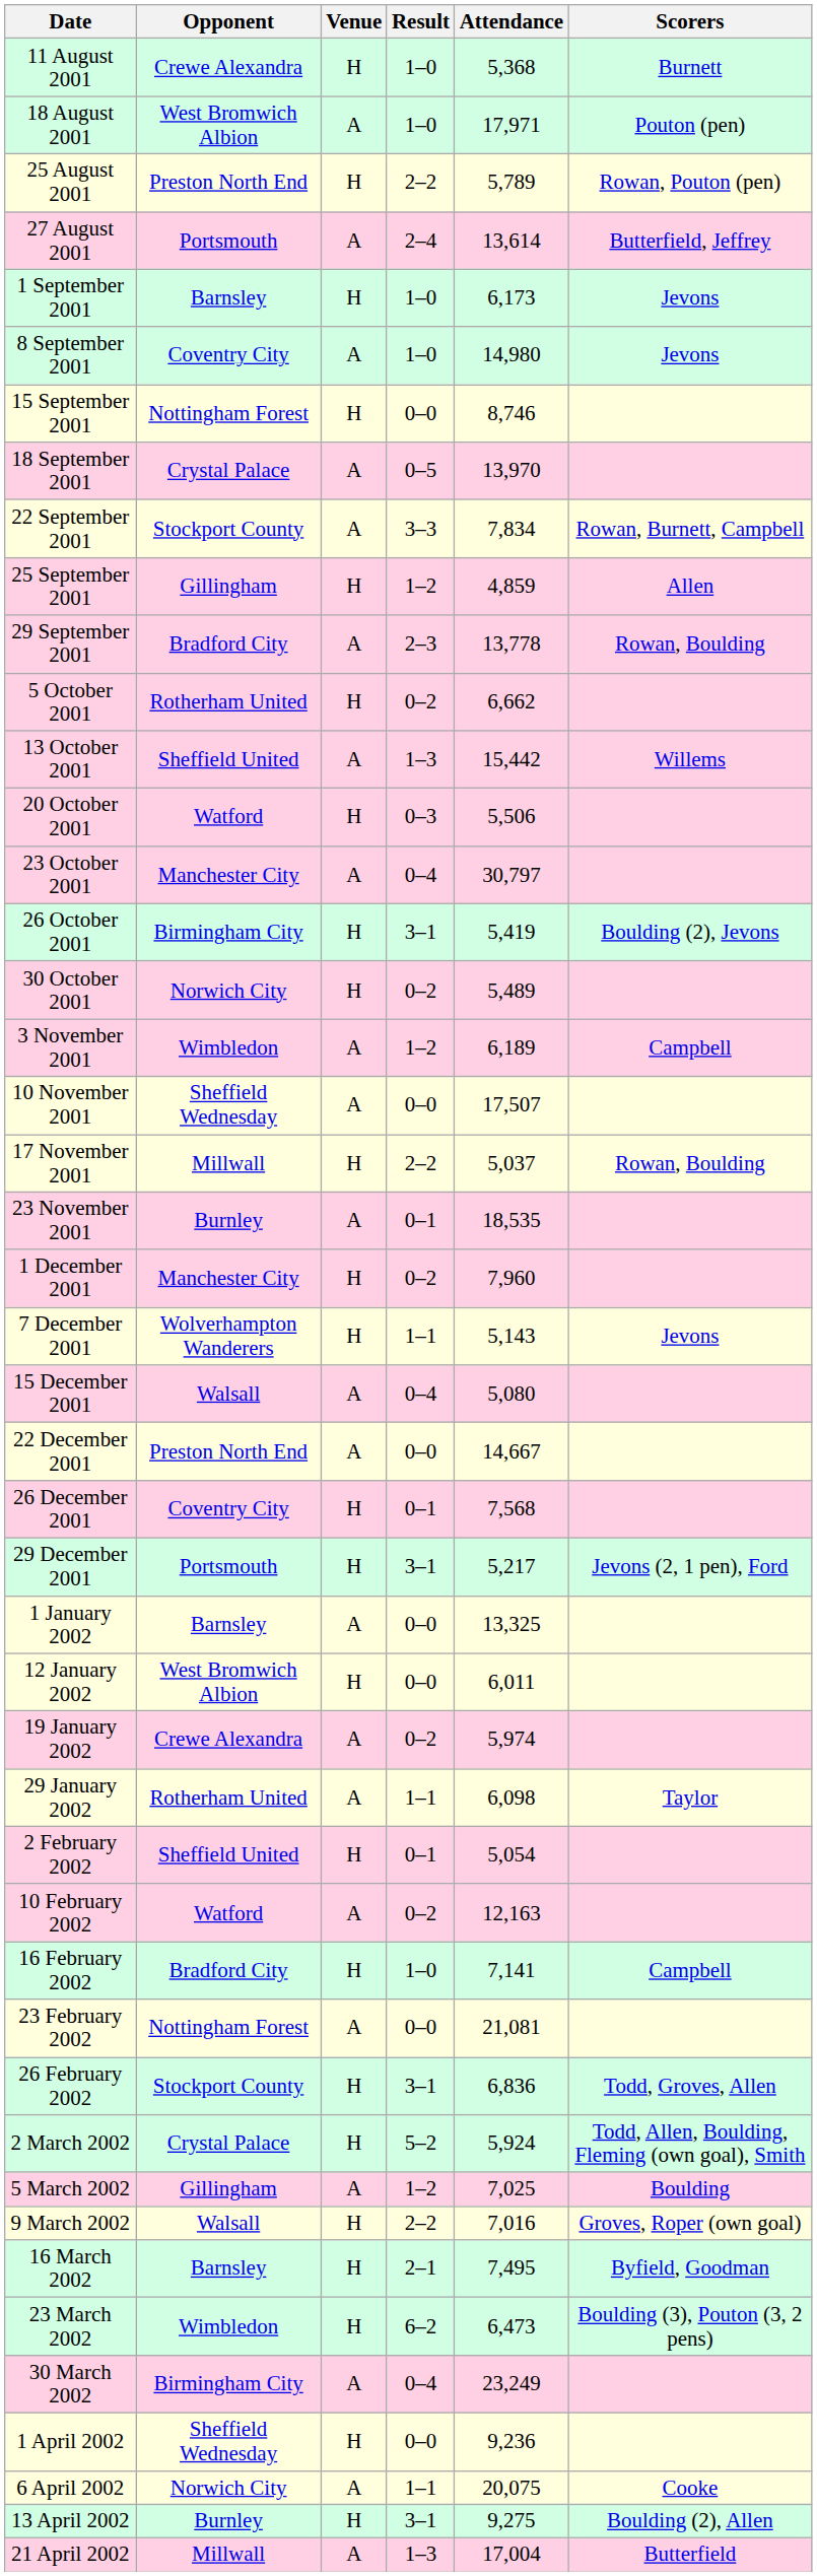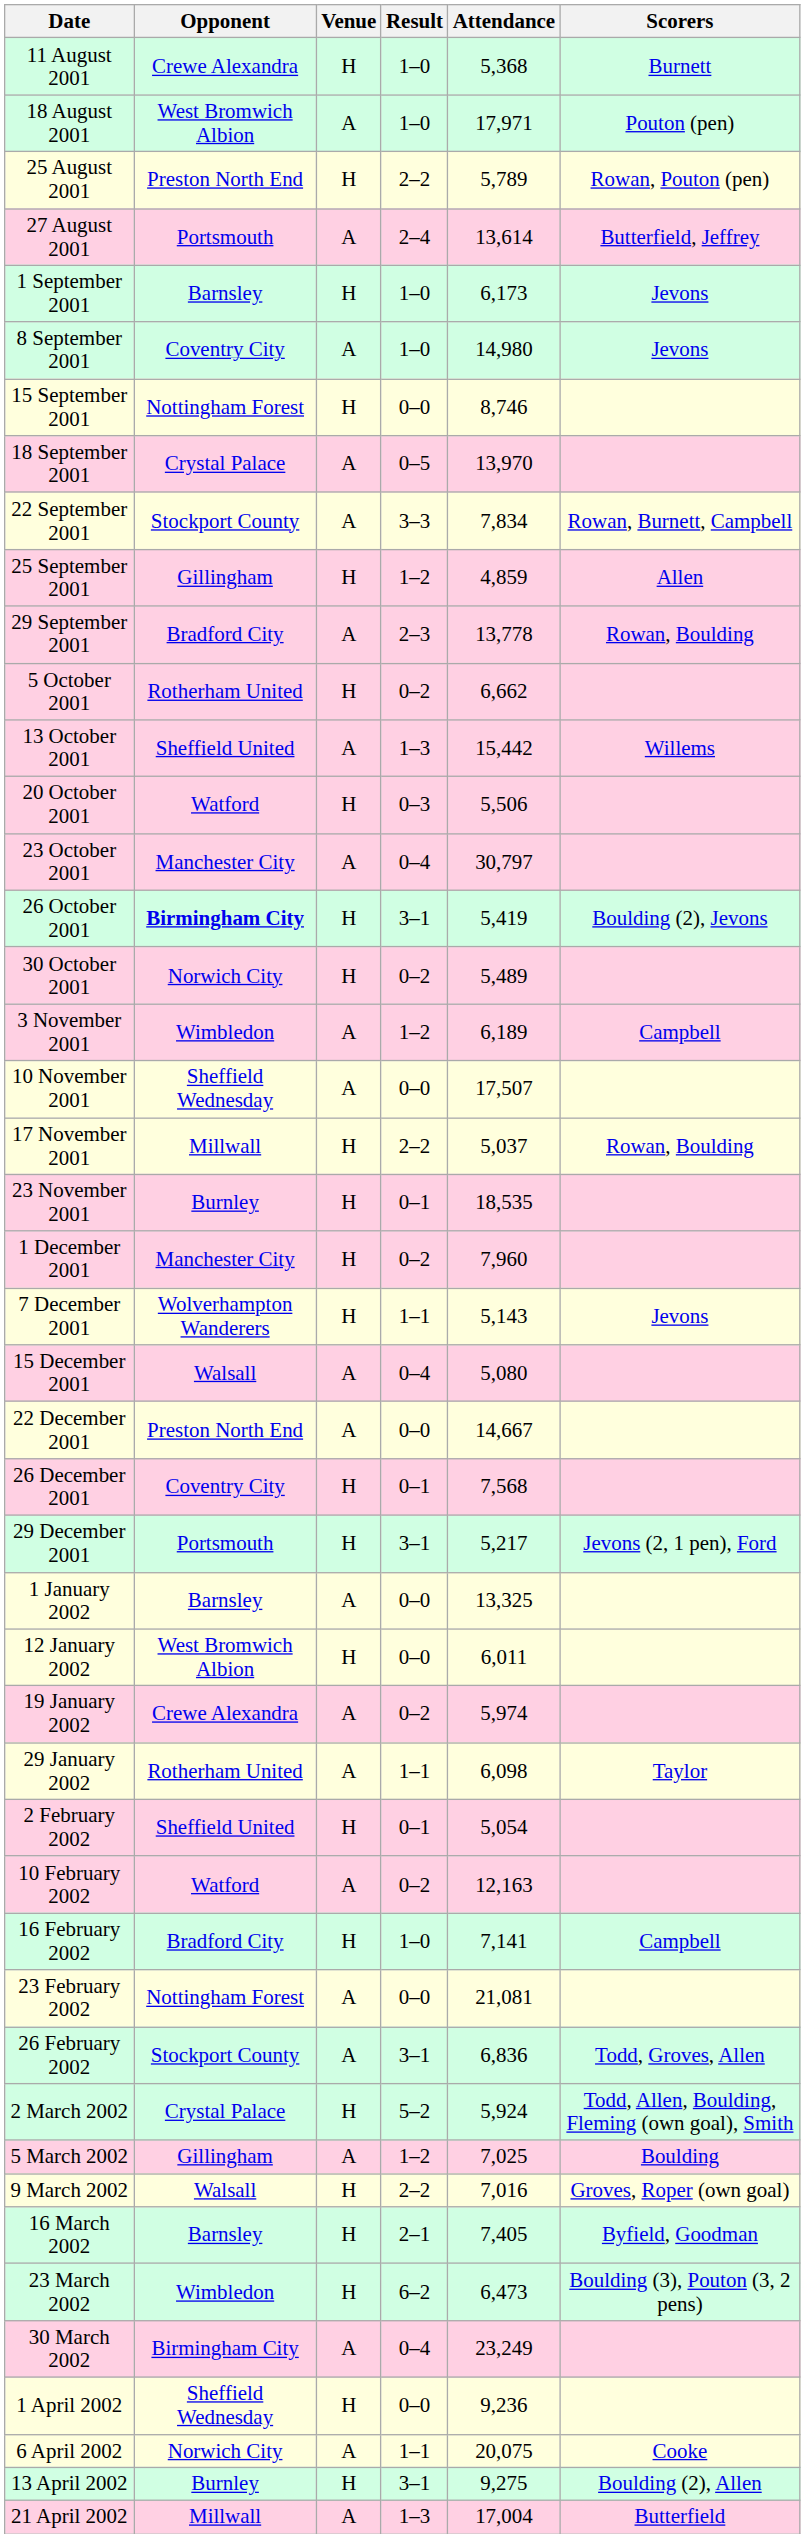 <table class="wikitable sortable" style="font-size:100%; text-align:center">
 <tr>
 <th>Date</th>
 <th>Opponent</th>
 <th>Venue</th>
 <th>Result</th>
 <th>Attendance</th>
 <th>Scorers</th>
 </tr>
 <tr style="background-color: #d0ffe3;">
 <td>11 August 2001</td>
 <td><a href='#'>Crewe Alexandra</a></td>
 <td>H</td>
 <td>1–0</td>
 <td>5,368</td>
 <td><a href='#'>Burnett</a></td>
 </tr>
 <tr style="background-color: #d0ffe3;">
 <td>18 August 2001</td>
 <td><a href='#'>West Bromwich Albion</a></td>
 <td>A</td>
 <td>1–0</td>
 <td>17,971</td>
 <td><a href='#'>Pouton</a> (pen)</td>
 </tr>
 <tr style="background-color: #ffffdd;">
 <td>25 August 2001</td>
 <td><a href='#'>Preston North End</a></td>
 <td>H</td>
 <td>2–2</td>
 <td>5,789</td>
 <td><a href='#'>Rowan</a>, <a href='#'>Pouton</a> (pen)</td>
 </tr>
 <tr style="background-color: #ffd0e3;">
 <td>27 August 2001</td>
 <td><a href='#'>Portsmouth</a></td>
 <td>A</td>
 <td>2–4</td>
 <td>13,614</td>
 <td><a href='#'>Butterfield</a>, <a href='#'>Jeffrey</a></td>
 </tr>
 <tr style="background-color: #d0ffe3;">
 <td>1 September 2001</td>
 <td><a href='#'>Barnsley</a></td>
 <td>H</td>
 <td>1–0</td>
 <td>6,173</td>
 <td><a href='#'>Jevons</a></td>
 </tr>
 <tr style="background-color: #d0ffe3;">
 <td>8 September 2001</td>
 <td><a href='#'>Coventry City</a></td>
 <td>A</td>
 <td>1–0</td>
 <td>14,980</td>
 <td><a href='#'>Jevons</a></td>
 </tr>
 <tr style="background-color: #ffffdd;">
 <td>15 September 2001</td>
 <td><a href='#'>Nottingham Forest</a></td>
 <td>H</td>
 <td>0–0</td>
 <td>8,746</td>
 <td></td>
 </tr>
 <tr style="background-color: #ffd0e3;">
 <td>18 September 2001</td>
 <td><a href='#'>Crystal Palace</a></td>
 <td>A</td>
 <td>0–5</td>
 <td>13,970</td>
 <td></td>
 </tr>
 <tr style="background-color: #ffffdd;">
 <td>22 September 2001</td>
 <td><a href='#'>Stockport County</a></td>
 <td>A</td>
 <td>3–3</td>
 <td>7,834</td>
 <td><a href='#'>Rowan</a>, <a href='#'>Burnett</a>, <a href='#'>Campbell</a></td>
 </tr>
 <tr style="background-color: #ffd0e3;">
 <td>25 September 2001</td>
 <td><a href='#'>Gillingham</a></td>
 <td>H</td>
 <td>1–2</td>
 <td>4,859</td>
 <td><a href='#'>Allen</a></td>
 </tr>
 <tr style="background-color: #ffd0e3;">
 <td>29 September 2001</td>
 <td><a href='#'>Bradford City</a></td>
 <td>A</td>
 <td>2–3</td>
 <td>13,778</td>
 <td><a href='#'>Rowan</a>, <a href='#'>Boulding</a></td>
 </tr>
 <tr style="background-color: #ffd0e3;">
 <td>5 October 2001</td>
 <td><a href='#'>Rotherham United</a></td>
 <td>H</td>
 <td>0–2</td>
 <td>6,662</td>
 <td></td>
 </tr>
 <tr style="background-color: #ffd0e3;">
 <td>13 October 2001</td>
 <td><a href='#'>Sheffield United</a></td>
 <td>A</td>
 <td>1–3</td>
 <td>15,442</td>
 <td><a href='#'>Willems</a></td>
 </tr>
 <tr style="background-color: #ffd0e3;">
 <td>20 October 2001</td>
 <td><a href='#'>Watford</a></td>
 <td>H</td>
 <td>0–3</td>
 <td>5,506</td>
 <td></td>
 </tr>
 <tr style="background-color: #ffd0e3;">
 <td>23 October 2001</td>
 <td><a href='#'>Manchester City</a></td>
 <td>A</td>
 <td>0–4</td>
 <td>30,797</td>
 <td></td>
 </tr>
 <tr style="background-color: #d0ffe3;">
 <td>26 October 2001</td>
-<td><a href='#'>Birmingham City</a></td>
+<td><strong><a href='#'>Birmingham City</a></strong></td>
 <td>H</td>
 <td>3–1</td>
 <td>5,419</td>
 <td><a href='#'>Boulding</a> (2), <a href='#'>Jevons</a></td>
 </tr>
 <tr style="background-color: #ffd0e3;">
 <td>30 October 2001</td>
 <td><a href='#'>Norwich City</a></td>
 <td>H</td>
 <td>0–2</td>
 <td>5,489</td>
 <td></td>
 </tr>
 <tr style="background-color: #ffd0e3;">
 <td>3 November 2001</td>
 <td><a href='#'>Wimbledon</a></td>
 <td>A</td>
 <td>1–2</td>
 <td>6,189</td>
 <td><a href='#'>Campbell</a></td>
 </tr>
 <tr style="background-color: #ffffdd;">
 <td>10 November 2001</td>
 <td><a href='#'>Sheffield Wednesday</a></td>
 <td>A</td>
 <td>0–0</td>
 <td>17,507</td>
 <td></td>
 </tr>
 <tr style="background-color: #ffffdd;">
 <td>17 November 2001</td>
 <td><a href='#'>Millwall</a></td>
 <td>H</td>
 <td>2–2</td>
 <td>5,037</td>
 <td><a href='#'>Rowan</a>, <a href='#'>Boulding</a></td>
 </tr>
 <tr style="background-color: #ffd0e3;">
 <td>23 November 2001</td>
 <td><a href='#'>Burnley</a></td>
-<td>A</td>
+<td>H</td>
 <td>0–1</td>
 <td>18,535</td>
 <td></td>
 </tr>
 <tr style="background-color: #ffd0e3;">
 <td>1 December 2001</td>
 <td><a href='#'>Manchester City</a></td>
 <td>H</td>
 <td>0–2</td>
 <td>7,960</td>
 <td></td>
 </tr>
 <tr style="background-color: #ffffdd;">
 <td>7 December 2001</td>
 <td><a href='#'>Wolverhampton Wanderers</a></td>
 <td>H</td>
 <td>1–1</td>
 <td>5,143</td>
 <td><a href='#'>Jevons</a></td>
 </tr>
 <tr style="background-color: #ffd0e3;">
 <td>15 December 2001</td>
 <td><a href='#'>Walsall</a></td>
 <td>A</td>
 <td>0–4</td>
 <td>5,080</td>
 <td></td>
 </tr>
 <tr style="background-color: #ffffdd;">
 <td>22 December 2001</td>
 <td><a href='#'>Preston North End</a></td>
 <td>A</td>
 <td>0–0</td>
 <td>14,667</td>
 <td></td>
 </tr>
 <tr style="background-color: #ffd0e3;">
 <td>26 December 2001</td>
 <td><a href='#'>Coventry City</a></td>
 <td>H</td>
 <td>0–1</td>
 <td>7,568</td>
 <td></td>
 </tr>
 <tr style="background-color: #d0ffe3;">
 <td>29 December 2001</td>
 <td><a href='#'>Portsmouth</a></td>
 <td>H</td>
 <td>3–1</td>
 <td>5,217</td>
 <td><a href='#'>Jevons</a> (2, 1 pen), <a href='#'>Ford</a></td>
 </tr>
 <tr style="background-color: #ffffdd;">
 <td>1 January 2002</td>
 <td><a href='#'>Barnsley</a></td>
 <td>A</td>
 <td>0–0</td>
 <td>13,325</td>
 <td></td>
 </tr>
 <tr style="background-color: #ffffdd;">
 <td>12 January 2002</td>
 <td><a href='#'>West Bromwich Albion</a></td>
 <td>H</td>
 <td>0–0</td>
 <td>6,011</td>
 <td></td>
 </tr>
 <tr style="background-color: #ffd0e3;">
 <td>19 January 2002</td>
 <td><a href='#'>Crewe Alexandra</a></td>
 <td>A</td>
 <td>0–2</td>
 <td>5,974</td>
 <td></td>
 </tr>
 <tr style="background-color: #ffffdd;">
 <td>29 January 2002</td>
 <td><a href='#'>Rotherham United</a></td>
 <td>A</td>
 <td>1–1</td>
 <td>6,098</td>
 <td><a href='#'>Taylor</a></td>
 </tr>
 <tr style="background-color: #ffd0e3;">
 <td>2 February 2002</td>
 <td><a href='#'>Sheffield United</a></td>
 <td>H</td>
 <td>0–1</td>
 <td>5,054</td>
 <td></td>
 </tr>
 <tr style="background-color: #ffd0e3;">
 <td>10 February 2002</td>
 <td><a href='#'>Watford</a></td>
 <td>A</td>
 <td>0–2</td>
 <td>12,163</td>
 <td></td>
 </tr>
 <tr style="background-color: #d0ffe3;">
 <td>16 February 2002</td>
 <td><a href='#'>Bradford City</a></td>
 <td>H</td>
 <td>1–0</td>
 <td>7,141</td>
 <td><a href='#'>Campbell</a></td>
 </tr>
 <tr style="background-color: #ffffdd;">
 <td>23 February 2002</td>
 <td><a href='#'>Nottingham Forest</a></td>
 <td>A</td>
 <td>0–0</td>
 <td>21,081</td>
 <td></td>
 </tr>
 <tr style="background-color: #d0ffe3;">
 <td>26 February 2002</td>
 <td><a href='#'>Stockport County</a></td>
-<td>H</td>
+<td>A</td>
 <td>3–1</td>
 <td>6,836</td>
 <td><a href='#'>Todd</a>, <a href='#'>Groves</a>, <a href='#'>Allen</a></td>
 </tr>
 <tr style="background-color: #d0ffe3;">
 <td>2 March 2002</td>
 <td><a href='#'>Crystal Palace</a></td>
 <td>H</td>
 <td>5–2</td>
 <td>5,924</td>
 <td><a href='#'>Todd</a>, <a href='#'>Allen</a>, <a href='#'>Boulding</a>, <a href='#'>Fleming</a> (own goal), <a href='#'>Smith</a></td>
 </tr>
 <tr style="background-color: #ffd0e3;">
 <td>5 March 2002</td>
 <td><a href='#'>Gillingham</a></td>
 <td>A</td>
 <td>1–2</td>
 <td>7,025</td>
 <td><a href='#'>Boulding</a></td>
 </tr>
 <tr style="background-color: #ffffdd;">
 <td>9 March 2002</td>
 <td><a href='#'>Walsall</a></td>
 <td>H</td>
 <td>2–2</td>
 <td>7,016</td>
 <td><a href='#'>Groves</a>, <a href='#'>Roper</a> (own goal)</td>
 </tr>
 <tr style="background-color: #d0ffe3;">
 <td>16 March 2002</td>
 <td><a href='#'>Barnsley</a></td>
 <td>H</td>
 <td>2–1</td>
-<td>7,495</td>
+<td>7,405</td>
 <td><a href='#'>Byfield</a>, <a href='#'>Goodman</a></td>
 </tr>
 <tr style="background-color: #d0ffe3;">
 <td>23 March 2002</td>
 <td><a href='#'>Wimbledon</a></td>
 <td>H</td>
 <td>6–2</td>
 <td>6,473</td>
 <td><a href='#'>Boulding</a> (3), <a href='#'>Pouton</a> (3, 2 pens)</td>
 </tr>
 <tr style="background-color: #ffd0e3;">
 <td>30 March 2002</td>
 <td><a href='#'>Birmingham City</a></td>
 <td>A</td>
 <td>0–4</td>
 <td>23,249</td>
 <td></td>
 </tr>
 <tr style="background-color: #ffffdd;">
 <td>1 April 2002</td>
 <td><a href='#'>Sheffield Wednesday</a></td>
 <td>H</td>
 <td>0–0</td>
 <td>9,236</td>
 <td></td>
 </tr>
 <tr style="background-color: #ffffdd;">
 <td>6 April 2002</td>
 <td><a href='#'>Norwich City</a></td>
 <td>A</td>
 <td>1–1</td>
 <td>20,075</td>
 <td><a href='#'>Cooke</a></td>
 </tr>
 <tr style="background-color: #d0ffe3;">
 <td>13 April 2002</td>
 <td><a href='#'>Burnley</a></td>
 <td>H</td>
 <td>3–1</td>
 <td>9,275</td>
 <td><a href='#'>Boulding</a> (2), <a href='#'>Allen</a></td>
 </tr>
 <tr style="background-color: #ffd0e3;">
 <td>21 April 2002</td>
 <td><a href='#'>Millwall</a></td>
 <td>A</td>
 <td>1–3</td>
 <td>17,004</td>
 <td><a href='#'>Butterfield</a></td>
 </tr>
 </table>
